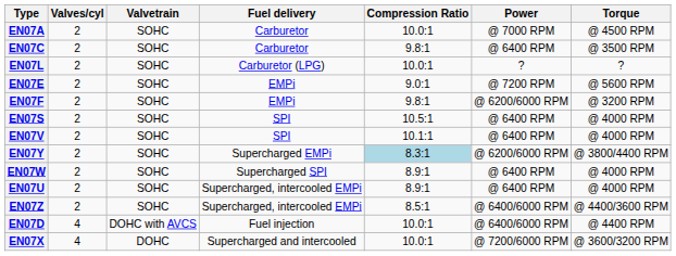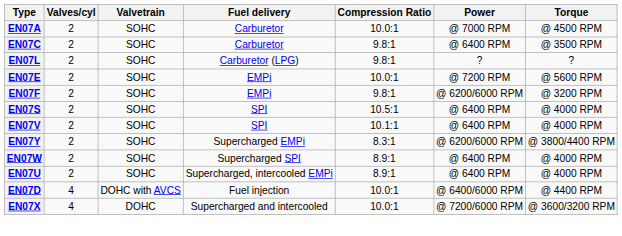 <table class="wikitable sortable" style="font-size:90%;text-align:center;">
 <tr>
 <th>Type</th>
 <th>Valves/cyl</th>
 <th>Valvetrain</th>
 <th>Fuel delivery</th>
 <th>Compression Ratio</th>
 <th>Power</th>
 <th>Torque</th>
 </tr>
 <tr>
 <th><a href='#'>EN07A</a></th>
 <td>2</td>
 <td>SOHC</td>
 <td><a href='#'>Carburetor</a></td>
 <td>10.0:1</td>
 <td> @ 7000 RPM</td>
 <td> @ 4500 RPM</td>
 </tr>
 <tr>
 <th><a href='#'>EN07C</a></th>
 <td>2</td>
 <td>SOHC</td>
 <td><a href='#'>Carburetor</a></td>
 <td>9.8:1</td>
 <td> @ 6400 RPM</td>
 <td> @ 3500 RPM</td>
 </tr>
 <tr>
 <th><a href='#'>EN07L</a></th>
 <td>2</td>
 <td>SOHC</td>
 <td><a href='#'>Carburetor</a> (<a href='#'>LPG</a>)</td>
-<td>10.0:1</td>
+<td>9.8:1</td>
 <td>?</td>
 <td>?</td>
 </tr>
 <tr>
 <th><a href='#'>EN07E</a></th>
 <td>2</td>
 <td>SOHC</td>
 <td><a href='#'>EMPi</a></td>
-<td>9.0:1</td>
+<td>10.0:1</td>
 <td> @ 7200 RPM</td>
 <td> @ 5600 RPM</td>
 </tr>
 <tr>
 <th><a href='#'>EN07F</a></th>
 <td>2</td>
 <td>SOHC</td>
 <td><a href='#'>EMPi</a></td>
 <td>9.8:1</td>
 <td> @ 6200/6000 RPM</td>
 <td> @ 3200 RPM</td>
 </tr>
 <tr>
 <th><a href='#'>EN07S</a></th>
 <td>2</td>
 <td>SOHC</td>
 <td><a href='#'>SPI</a></td>
 <td>10.5:1</td>
 <td> @ 6400 RPM</td>
 <td> @ 4000 RPM</td>
 </tr>
 <tr>
 <th><a href='#'>EN07V</a></th>
 <td>2</td>
 <td>SOHC</td>
 <td><a href='#'>SPI</a></td>
 <td>10.1:1</td>
 <td> @ 6400 RPM</td>
 <td> @ 4000 RPM</td>
 </tr>
 <tr>
 <th><a href='#'>EN07Y</a></th>
 <td>2</td>
 <td>SOHC</td>
 <td>Supercharged <a href='#'>EMPi</a></td>
-<td style="background: lightblue;">8.3:1</td>
+<td>8.3:1</td>
 <td> @ 6200/6000 RPM</td>
 <td> @ 3800/4400 RPM</td>
 </tr>
 <tr>
 <th><a href='#'>EN07W</a></th>
 <td>2</td>
 <td>SOHC</td>
 <td>Supercharged <a href='#'>SPI</a></td>
 <td>8.9:1</td>
 <td> @ 6400 RPM</td>
 <td> @ 4000 RPM</td>
 </tr>
 <tr>
 <th><a href='#'>EN07U</a></th>
 <td>2</td>
 <td>SOHC</td>
 <td>Supercharged, intercooled <a href='#'>EMPi</a></td>
 <td>8.9:1</td>
 <td> @ 6400 RPM</td>
 <td> @ 4000 RPM</td>
 </tr>
 <tr>
-<th><a href='#'>EN07Z</a></th>
-<td>2</td>
-<td>SOHC</td>
-<td>Supercharged, intercooled <a href='#'>EMPi</a></td>
-<td>8.5:1</td>
-<td> @ 6400/6000 RPM</td>
-<td> @ 4400/3600 RPM</td>
-</tr>
-<tr>
 <th><a href='#'>EN07D</a></th>
 <td>4</td>
 <td>DOHC with <a href='#'>AVCS</a></td>
 <td>Fuel injection</td>
 <td>10.0:1</td>
 <td> @ 6400/6000 RPM</td>
 <td> @ 4400 RPM</td>
 </tr>
 <tr>
 <th><a href='#'>EN07X</a></th>
 <td>4</td>
 <td>DOHC</td>
 <td>Supercharged and intercooled</td>
 <td>10.0:1</td>
 <td> @ 7200/6000 RPM</td>
 <td> @ 3600/3200 RPM</td>
 </tr>
 </table>
